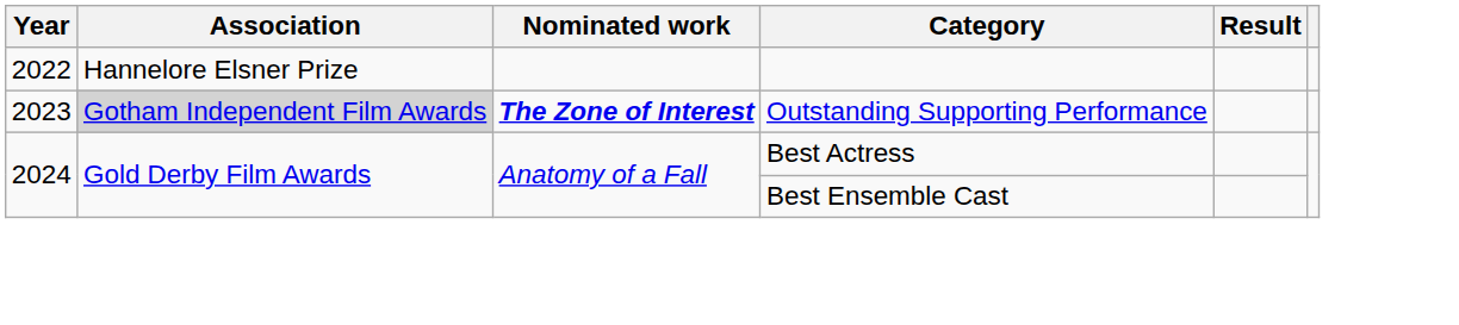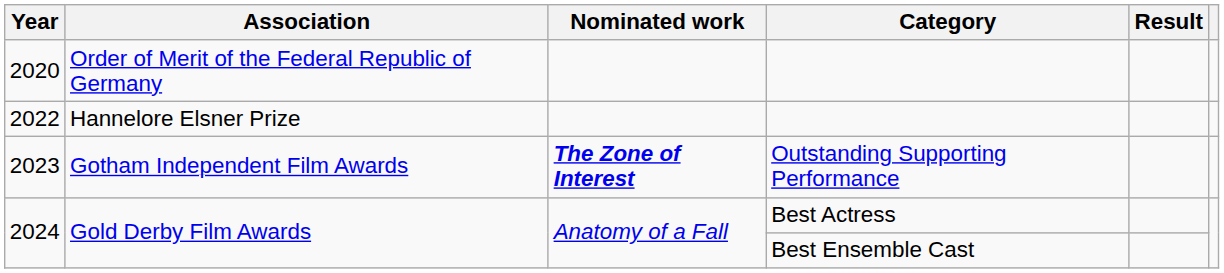 <table class="wikitable sortable">
 <tr>
 <th>Year</th>
 <th>Association</th>
 <th>Nominated work</th>
 <th>Category</th>
 <th>Result</th>
 <th scope="col" class="unsortable"></th>
+</tr>
+<tr>
+<td>2020</td>
+<td><a href='#'>Order of Merit of the Federal Republic of Germany</a></td>
+<td></td>
+<td></td>
+<td></td>
+<td></td>
 </tr>
 <tr>
 <td>2022</td>
 <td>Hannelore Elsner Prize</td>
 <td></td>
 <td></td>
 <td></td>
 <td></td>
 </tr>
 <tr>
 <td>2023</td>
-<td style="background: lightgrey;"><a href='#'>Gotham Independent Film Awards</a></td>
+<td><a href='#'>Gotham Independent Film Awards</a></td>
 <td><strong><em><a href='#'>The Zone of Interest</a></em></strong></td>
 <td><a href='#'>Outstanding Supporting Performance</a></td>
 <td></td>
 <td></td>
 </tr>
 <tr>
 <td rowspan="2">2024</td>
 <td rowspan="2"><a href='#'>Gold Derby Film Awards</a></td>
 <td rowspan="2"><em><a href='#'>Anatomy of a Fall</a></em></td>
 <td>Best Actress</td>
 <td></td>
 <td rowspan="2"></td>
 </tr>
 <tr>
 <td>Best Ensemble Cast</td>
 <td></td>
 </tr>
 </table>
